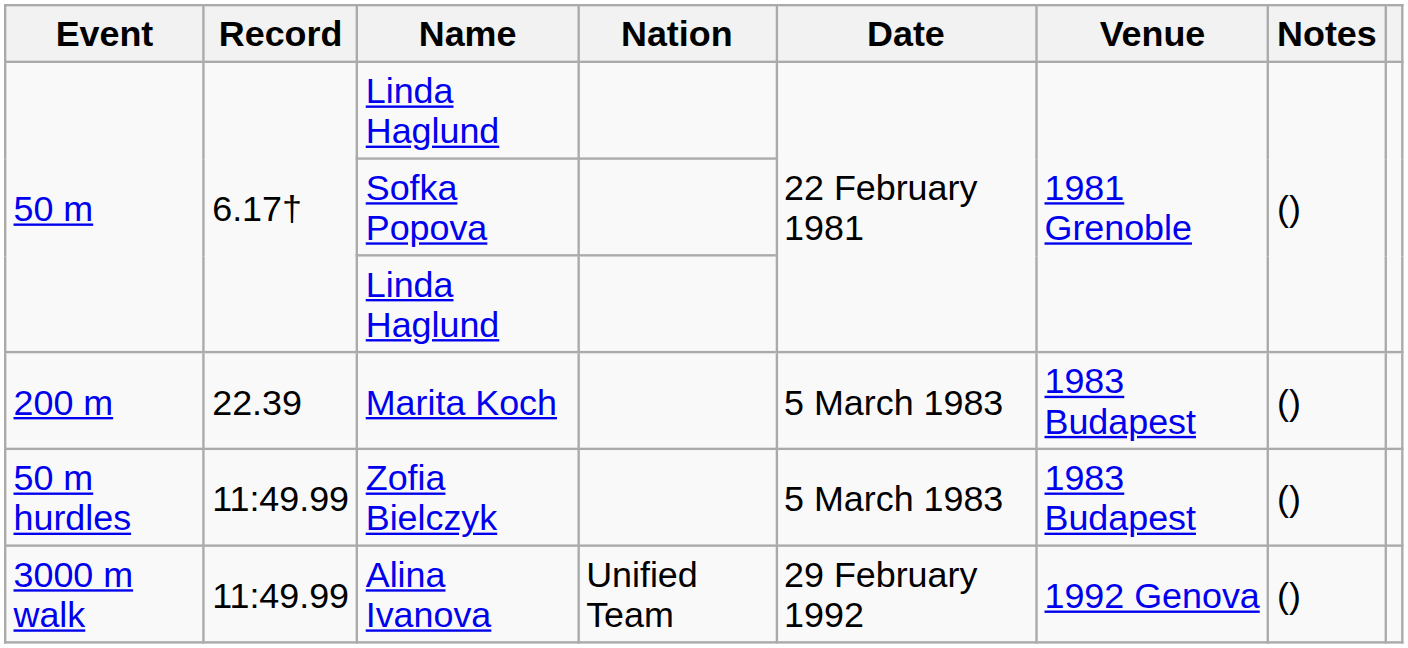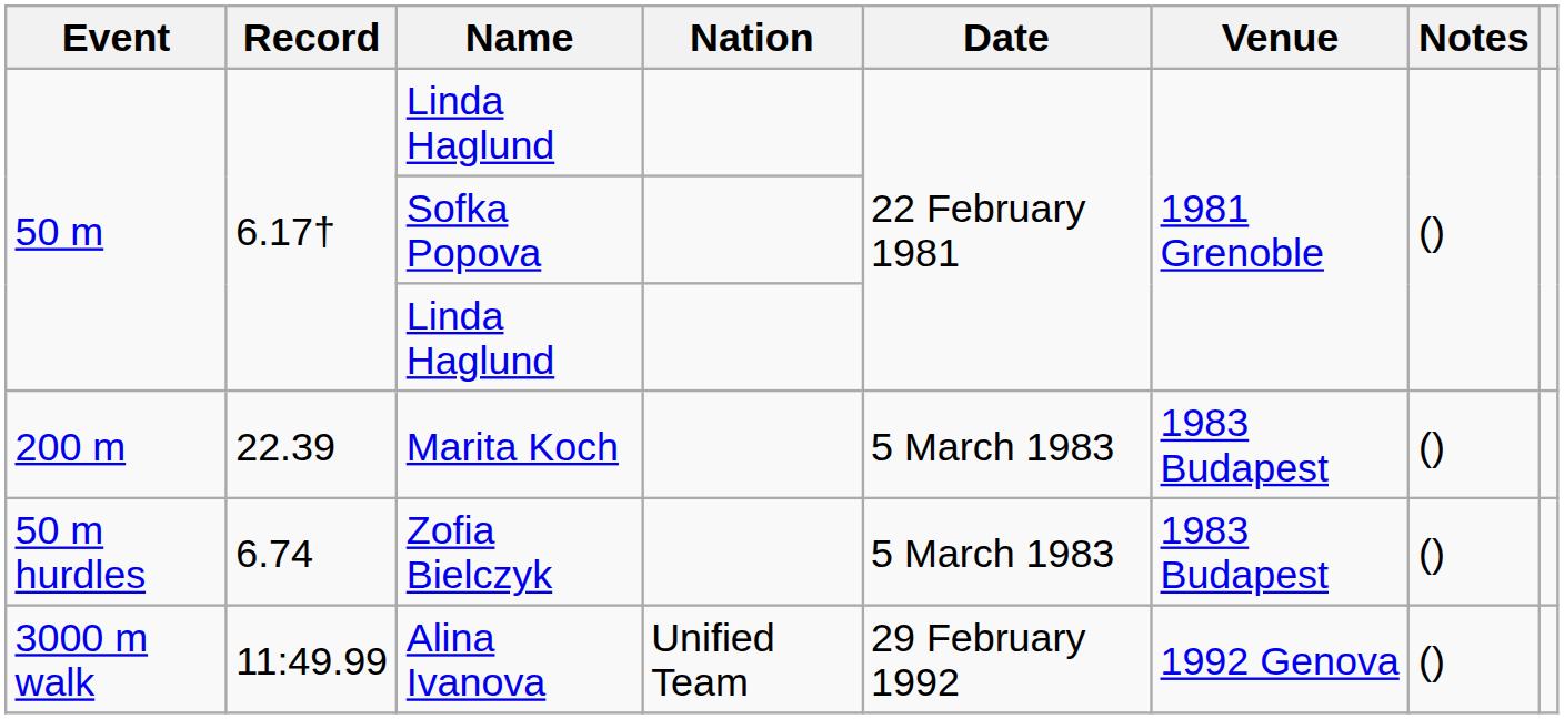 <table class="wikitable" style="font-size:95%; width: 95%;">
 <tr>
 <th>Event</th>
 <th>Record</th>
 <th>Name</th>
 <th>Nation</th>
 <th>Date</th>
 <th>Venue</th>
 <th>Notes</th>
 <th></th>
 </tr>
 <tr>
 <td rowspan=3><a href='#'>50 m</a></td>
 <td rowspan=3>6.17†</td>
 <td><a href='#'>Linda Haglund</a></td>
 <td></td>
 <td rowspan=3>22 February 1981</td>
 <td rowspan=3><a href='#'>1981 Grenoble</a></td>
 <td rowspan=3>()</td>
 <td rowspan=3></td>
 </tr>
 <tr>
 <td><a href='#'>Sofka Popova</a></td>
 <td></td>
 </tr>
 <tr>
 <td><a href='#'>Linda Haglund</a></td>
 <td></td>
 </tr>
 <tr>
 <td><a href='#'>200 m</a></td>
 <td>22.39</td>
 <td><a href='#'>Marita Koch</a></td>
 <td></td>
 <td>5 March 1983</td>
 <td><a href='#'>1983 Budapest</a></td>
 <td>()</td>
 <td></td>
 </tr>
 <tr>
 <td><a href='#'>50 m hurdles</a></td>
-<td>11:49.99</td>
+<td>6.74</td>
 <td><a href='#'>Zofia Bielczyk</a></td>
 <td></td>
 <td>5 March 1983</td>
 <td><a href='#'>1983 Budapest</a></td>
 <td>()</td>
 <td></td>
 </tr>
 <tr>
 <td><a href='#'>3000 m walk</a></td>
 <td>11:49.99</td>
 <td><a href='#'>Alina Ivanova</a></td>
 <td>Unified Team</td>
 <td>29 February 1992</td>
 <td><a href='#'>1992 Genova</a></td>
 <td>()</td>
 <td></td>
 </tr>
 </table>
